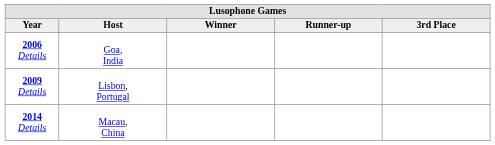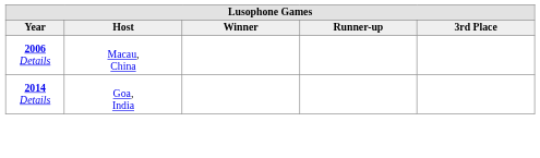 <table class="toccolours" border="1" cellpadding="2" style="border-collapse: collapse; text-align: center; width: 90%; margin: 0 auto;">
 <tr style="background: #e2e2e2;">
 <th colspan=5 width=100%>Lusophone Games</th>
 </tr>
 <tr style="background: #efefef;">
 <th width=10%>Year</th>
 <th width=20%>Host</th>
 <th width=20%>Winner</th>
 <th width=20%>Runner-up</th>
 <th width=20%>3rd Place</th>
 </tr>
 <tr align=center>
 <td><strong><a href='#'>2006</a></strong><br><em><a href='#'>Details</a></em></td>
-<td><br><a href='#'>Goa</a>,<br> <a href='#'>India</a></td>
-<td><strong></strong></td>
-<td></td>
-<td></td>
-</tr>
-<tr align=center>
-<td><strong><a href='#'>2009</a></strong><br><em><a href='#'>Details</a></em></td>
-<td><br><a href='#'>Lisbon</a>,<br> <a href='#'>Portugal</a></td>
+<td><br><a href='#'>Macau</a>,<br> <a href='#'>China</a></td>
 <td><strong></strong></td>
 <td></td>
 <td></td>
 </tr>
 <tr align=center>
 <td><strong><a href='#'>2014</a></strong><br><em><a href='#'>Details</a></em></td>
-<td><br><a href='#'>Macau</a>,<br> <a href='#'>China</a></td>
+<td><br><a href='#'>Goa</a>,<br> <a href='#'>India</a></td>
 <td><strong></strong></td>
 <td></td>
 <td></td>
 </tr>
 </table>
